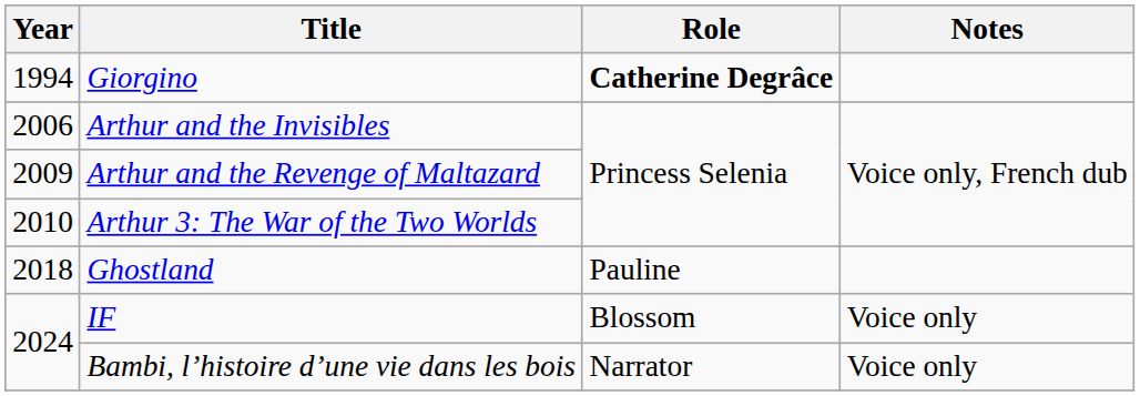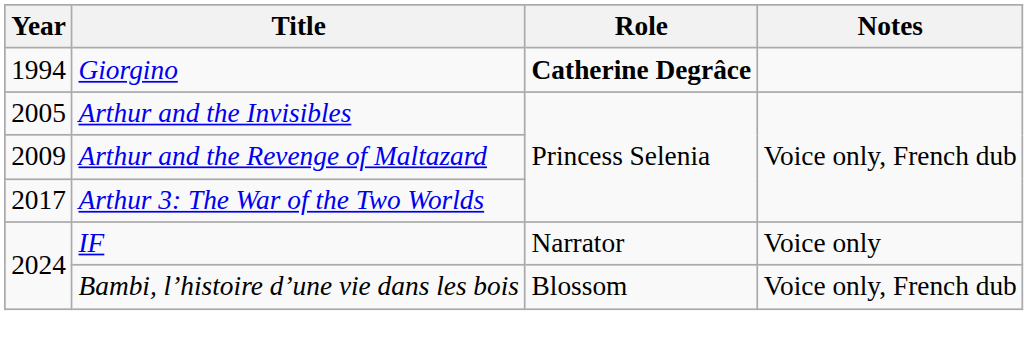 <table class="wikitable">
 <tr>
 <th>Year</th>
 <th>Title</th>
 <th>Role</th>
 <th>Notes</th>
 </tr>
 <tr>
 <td>1994</td>
 <td><em><a href='#'>Giorgino</a></em></td>
 <td><strong>Catherine Degrâce</strong></td>
 <td></td>
 </tr>
 <tr>
-<td>2006</td>
+<td>2005</td>
 <td><em><a href='#'>Arthur and the Invisibles</a></em></td>
 <td rowspan="3">Princess Selenia</td>
 <td rowspan="3">Voice only, French dub</td>
 </tr>
 <tr>
 <td>2009</td>
 <td><em><a href='#'>Arthur and the Revenge of Maltazard</a></em></td>
 </tr>
 <tr>
-<td>2010</td>
+<td>2017</td>
 <td><em><a href='#'>Arthur 3: The War of the Two Worlds</a></em></td>
-</tr>
-<tr>
-<td>2018</td>
-<td><em><a href='#'>Ghostland</a></em></td>
-<td>Pauline</td>
-<td></td>
 </tr>
 <tr>
 <td rowspan="2">2024</td>
 <td><em><a href='#'>IF</a></em></td>
-<td>Blossom</td>
+<td>Narrator</td>
 <td>Voice only</td>
 </tr>
 <tr>
 <td><em>Bambi, l’histoire d’une vie dans les bois</em></td>
-<td>Narrator</td>
-<td>Voice only</td>
+<td>Blossom</td>
+<td>Voice only, French dub</td>
 </tr>
 </table>
